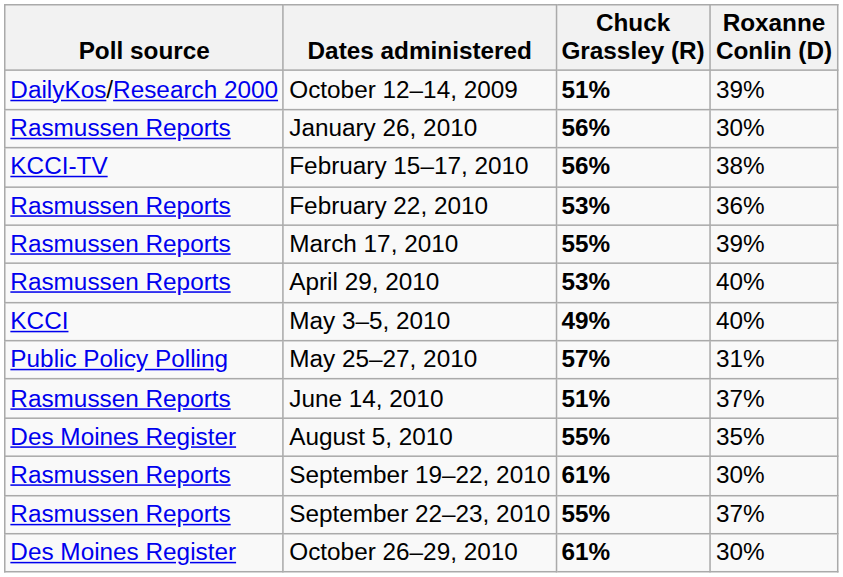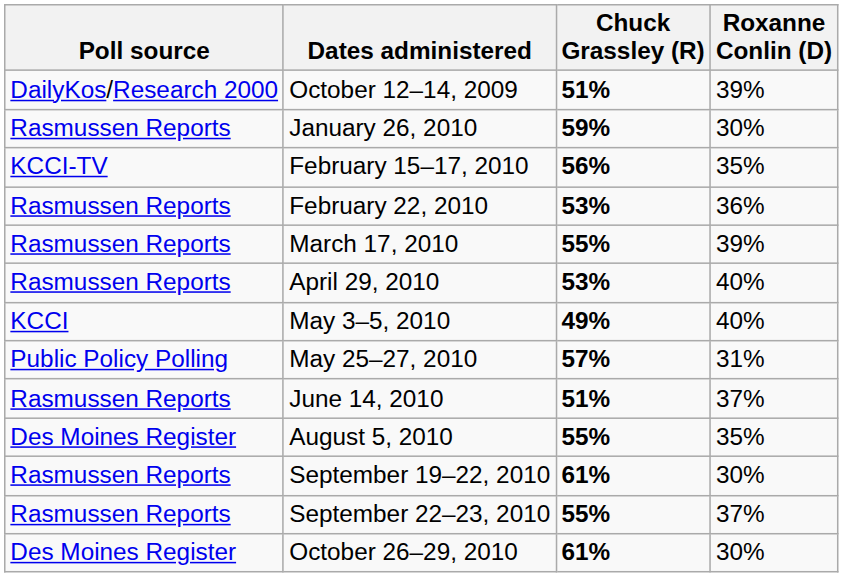 <table class="wikitable">
 <tr valign=bottom>
 <th>Poll source</th>
 <th>Dates administered</th>
 <th>Chuck<br>Grassley (R)</th>
 <th>Roxanne<br>Conlin (D)</th>
 </tr>
 <tr>
 <td><a href='#'>DailyKos</a>/<a href='#'>Research 2000</a></td>
 <td>October 12–14, 2009</td>
 <td><strong>51%</strong></td>
 <td>39%</td>
 </tr>
 <tr>
 <td><a href='#'>Rasmussen Reports</a></td>
 <td>January 26, 2010</td>
-<td><strong>56%</strong></td>
+<td><strong>59%</strong></td>
 <td>30%</td>
 </tr>
 <tr>
 <td><a href='#'>KCCI-TV</a></td>
 <td>February 15–17, 2010</td>
 <td><strong>56%</strong></td>
-<td>38%</td>
+<td>35%</td>
 </tr>
 <tr>
 <td><a href='#'>Rasmussen Reports</a></td>
 <td>February 22, 2010</td>
 <td><strong>53%</strong></td>
 <td>36%</td>
 </tr>
 <tr>
 <td><a href='#'>Rasmussen Reports</a></td>
 <td>March 17, 2010</td>
 <td><strong>55%</strong></td>
 <td>39%</td>
 </tr>
 <tr>
 <td><a href='#'>Rasmussen Reports</a></td>
 <td>April 29, 2010</td>
 <td><strong>53%</strong></td>
 <td>40%</td>
 </tr>
 <tr>
 <td><a href='#'>KCCI</a></td>
 <td>May 3–5, 2010</td>
 <td><strong>49%</strong></td>
 <td>40%</td>
 </tr>
 <tr>
 <td><a href='#'>Public Policy Polling</a></td>
 <td>May 25–27, 2010</td>
 <td><strong>57%</strong></td>
 <td>31%</td>
 </tr>
 <tr>
 <td><a href='#'>Rasmussen Reports</a></td>
 <td>June 14, 2010</td>
 <td><strong>51%</strong></td>
 <td>37%</td>
 </tr>
 <tr>
 <td><a href='#'>Des Moines Register</a></td>
 <td>August 5, 2010</td>
 <td><strong>55%</strong></td>
 <td>35%</td>
 </tr>
 <tr>
 <td><a href='#'>Rasmussen Reports</a></td>
 <td>September 19–22, 2010</td>
 <td><strong>61%</strong></td>
 <td>30%</td>
 </tr>
 <tr>
 <td><a href='#'>Rasmussen Reports</a></td>
 <td>September 22–23, 2010</td>
 <td><strong>55%</strong></td>
 <td>37%</td>
 </tr>
 <tr>
 <td><a href='#'>Des Moines Register</a></td>
 <td>October 26–29, 2010</td>
 <td><strong>61%</strong></td>
 <td>30%</td>
 </tr>
 </table>
